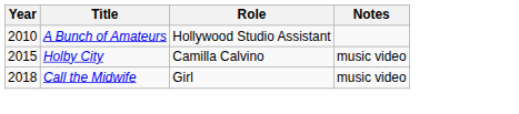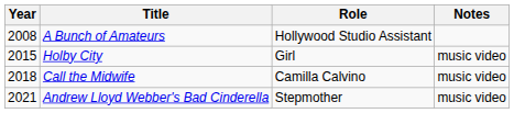 <table class="wikitable sortable">
 <tr>
 <th>Year</th>
 <th>Title</th>
 <th>Role</th>
 <th>Notes</th>
 </tr>
 <tr>
-<td>2010</td>
+<td>2008</td>
 <td><em><a href='#'>A Bunch of Amateurs</a></em></td>
 <td>Hollywood Studio Assistant</td>
 <td></td>
 </tr>
 <tr>
 <td>2015</td>
 <td><em><a href='#'>Holby City</a></em></td>
-<td>Camilla Calvino</td>
+<td>Girl</td>
 <td>music video</td>
 </tr>
 <tr>
 <td>2018</td>
 <td><em><a href='#'>Call the Midwife</a></em></td>
-<td>Girl</td>
+<td>Camilla Calvino</td>
+<td>music video</td>
+</tr>
+<tr>
+<td>2021</td>
+<td><em><a href='#'>Andrew Lloyd Webber's Bad Cinderella</a></em></td>
+<td>Stepmother</td>
 <td>music video</td>
 </tr>
 </table>
